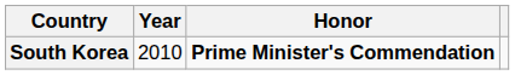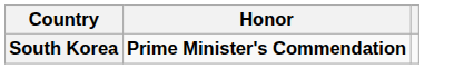 <table class="wikitable plainrowheaders sortable" style="margin-right: 0;">
 <tr>
 <th scope="col">Country</th>
-<th scope="col">Year</th>
 <th scope="col">Honor</th>
 <th scope="col" class="unsortable"></th>
 </tr>
 <tr>
 <th scope="row">South Korea</th>
-<td style="text-align:center">2010</td>
 <td><strong>Prime Minister's Commendation</strong></td>
 <td style="text-align:center"></td>
 </tr>
 </table>
